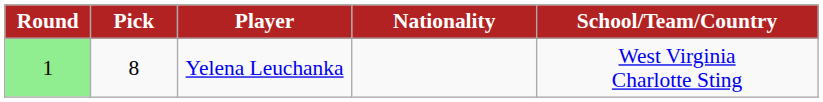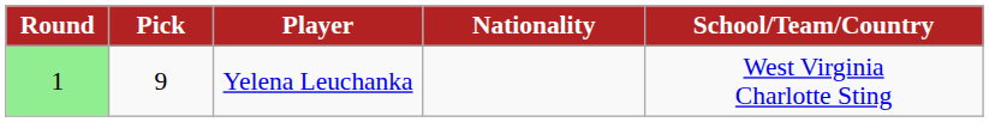 <table class="wikitable">
 <tr>
 <th style="background:#B22222; color:white;" width="2%">Round</th>
 <th style="background:#B22222; color:white;" width="5%">Pick</th>
 <th style="background:#B22222; color:white;" width="10%">Player</th>
 <th style="background:#B22222; color:white;" width="10%">Nationality</th>
 <th style="background:#B22222; color:white;" width="10%">School/Team/Country</th>
 </tr>
 <tr align="center">
 <td style="background: lightgreen;">1</td>
-<td>8</td>
+<td>9</td>
 <td><a href='#'>Yelena Leuchanka</a></td>
 <td></td>
 <td><a href='#'>West Virginia</a><br><a href='#'>Charlotte Sting</a></td>
 </tr>
 </table>
